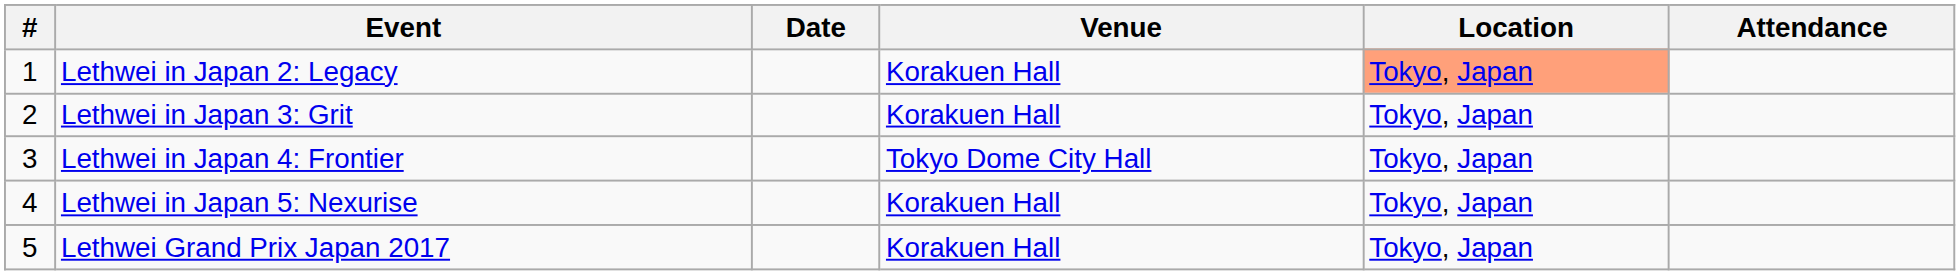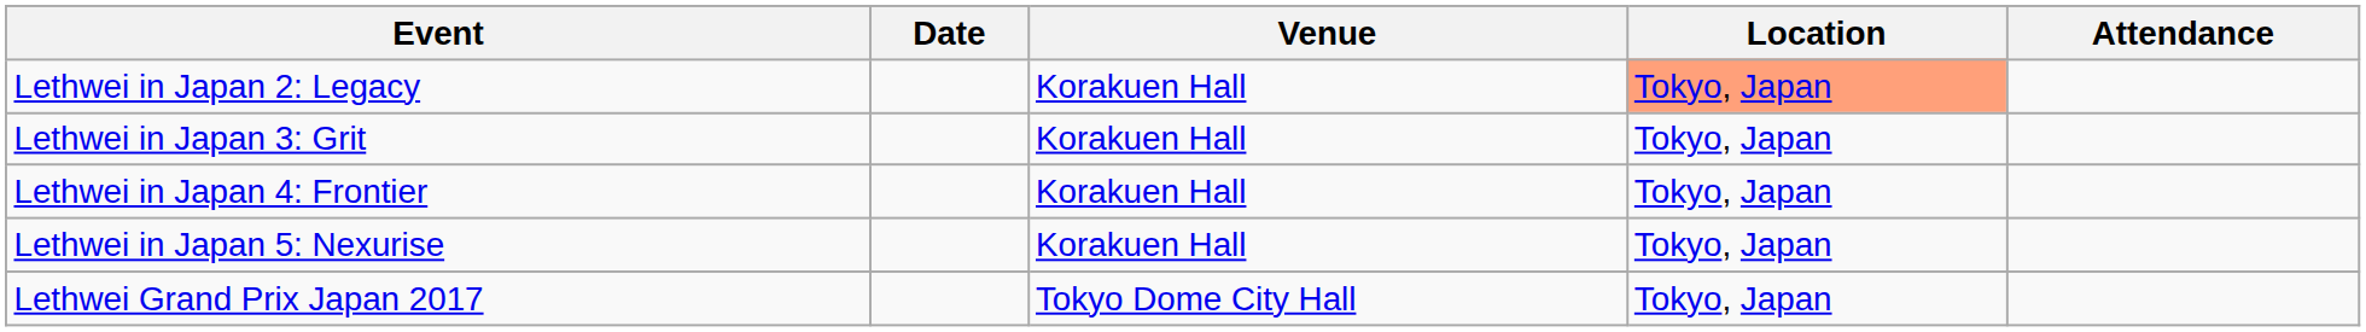 <table id="Events" class="wikitable sortable" style="width:80%; font-size:90%;">
 <tr>
-<th scope="col">#</th>
 <th scope="col">Event</th>
 <th scope="col">Date</th>
 <th scope="col">Venue</th>
 <th scope="col">Location</th>
 <th scope="col">Attendance</th>
 </tr>
 <tr>
-<td align=center>1</td>
 <td><a href='#'>Lethwei in Japan 2: Legacy</a></td>
 <td></td>
 <td><a href='#'>Korakuen Hall</a></td>
 <td style="background: lightsalmon;"> <a href='#'>Tokyo</a>, <a href='#'>Japan</a></td>
 <td></td>
 </tr>
 <tr>
-<td align=center>2</td>
 <td><a href='#'>Lethwei in Japan 3: Grit</a></td>
 <td></td>
 <td><a href='#'>Korakuen Hall</a></td>
 <td> <a href='#'>Tokyo</a>, <a href='#'>Japan</a></td>
 <td></td>
 </tr>
 <tr>
-<td align=center>3</td>
 <td><a href='#'>Lethwei in Japan 4: Frontier</a></td>
 <td></td>
-<td><a href='#'>Tokyo Dome City Hall</a></td>
+<td><a href='#'>Korakuen Hall</a></td>
 <td> <a href='#'>Tokyo</a>, <a href='#'>Japan</a></td>
 <td></td>
 </tr>
 <tr>
-<td align=center>4</td>
 <td><a href='#'>Lethwei in Japan 5: Nexurise</a></td>
 <td></td>
 <td><a href='#'>Korakuen Hall</a></td>
 <td> <a href='#'>Tokyo</a>, <a href='#'>Japan</a></td>
 <td></td>
 </tr>
 <tr>
-<td align=center>5</td>
 <td><a href='#'>Lethwei Grand Prix Japan 2017</a></td>
 <td></td>
-<td><a href='#'>Korakuen Hall</a></td>
+<td><a href='#'>Tokyo Dome City Hall</a></td>
 <td> <a href='#'>Tokyo</a>, <a href='#'>Japan</a></td>
 <td></td>
 </tr>
 </table>
